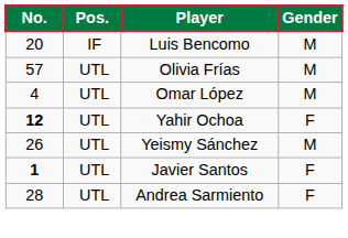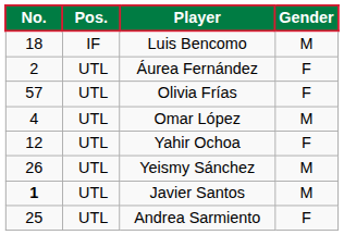 <table class="wikitable" style="text-align: center;">
 <tr>
 <th style="background:#007C43; color:#FFFFFF; border:2px solid #DA1A31; width: 50px;">No.</th>
 <th style="background:#007C43; color:#FFFFFF; border:2px solid #DA1A31; width: 50px;">Pos.</th>
 <th style="background:#007C43; color:#FFFFFF; border:2px solid #DA1A31; width: 150px;">Player</th>
 <th style="background:#007C43; color:#FFFFFF; border:2px solid #DA1A31; width: 50px;">Gender</th>
 </tr>
 <tr>
-<td>20</td>
+<td>18</td>
 <td> IF</td>
 <td>Luis Bencomo</td>
 <td>M</td>
 </tr>
 <tr>
+<td>2</td>
+<td> UTL</td>
+<td>Áurea Fernández</td>
+<td>F</td>
+</tr>
+<tr>
 <td>57</td>
 <td> UTL</td>
 <td>Olivia Frías</td>
-<td>M</td>
+<td>F</td>
 </tr>
 <tr>
 <td>4</td>
 <td> UTL</td>
 <td>Omar López</td>
 <td>M</td>
 </tr>
 <tr>
-<td><strong>12</strong></td>
+<td>12</td>
 <td> UTL</td>
 <td>Yahir Ochoa</td>
 <td>F</td>
 </tr>
 <tr>
 <td>26</td>
 <td> UTL</td>
 <td>Yeismy Sánchez</td>
 <td>M</td>
 </tr>
 <tr>
 <td><strong>1</strong></td>
 <td> UTL</td>
 <td>Javier Santos</td>
-<td>F</td>
+<td>M</td>
 </tr>
 <tr>
-<td>28</td>
+<td>25</td>
 <td> UTL</td>
 <td>Andrea Sarmiento</td>
 <td>F</td>
 </tr>
 </table>
